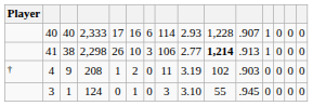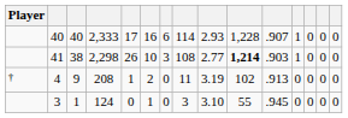 <table class="wikitable sortable" style="text-align:center;">
 <tr>
 <th>Player</th>
 <th></th>
 <th></th>
 <th></th>
 <th></th>
 <th></th>
 <th></th>
 <th></th>
 <th></th>
 <th></th>
 <th></th>
 <th></th>
 <th></th>
 <th></th>
 <th></th>
 </tr>
 <tr>
 <td style="text-align:left;"></td>
 <td>40</td>
 <td>40</td>
 <td>2,333</td>
 <td>17</td>
 <td>16</td>
 <td>6</td>
 <td>114</td>
 <td>2.93</td>
 <td>1,228</td>
 <td>.907</td>
 <td>1</td>
 <td>0</td>
 <td>0</td>
 <td>0</td>
 </tr>
 <tr>
 <td style="text-align:left;"></td>
 <td>41</td>
 <td>38</td>
 <td>2,298</td>
 <td>26</td>
 <td>10</td>
 <td>3</td>
-<td>106</td>
+<td>108</td>
 <td>2.77</td>
 <td><strong>1,214</strong></td>
-<td>.913</td>
+<td>.903</td>
 <td>1</td>
 <td>0</td>
 <td>0</td>
 <td>0</td>
 </tr>
 <tr>
 <td style="text-align:left;"><sup>†</sup></td>
 <td>4</td>
 <td>9</td>
 <td>208</td>
 <td>1</td>
 <td>2</td>
 <td>0</td>
 <td>11</td>
 <td>3.19</td>
 <td>102</td>
-<td>.903</td>
+<td>.913</td>
 <td>0</td>
 <td>0</td>
 <td>0</td>
 <td>0</td>
 </tr>
 <tr>
 <td style="text-align:left;"></td>
 <td>3</td>
 <td>1</td>
 <td>124</td>
 <td>0</td>
 <td>1</td>
 <td>0</td>
 <td>3</td>
 <td>3.10</td>
 <td>55</td>
 <td>.945</td>
 <td>0</td>
 <td>0</td>
 <td>0</td>
 <td>0</td>
 </tr>
 </table>
